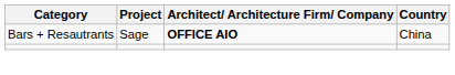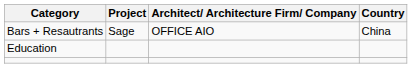 <table class="wikitable">
 <tr>
 <th>Category</th>
 <th>Project</th>
 <th>Architect/ Architecture Firm/ Company</th>
 <th>Country</th>
 </tr>
 <tr>
 <td>Bars + Resautrants</td>
 <td>Sage</td>
-<td><strong>OFFICE AIO</strong></td>
+<td>OFFICE AIO</td>
 <td>China</td>
+</tr>
+<tr>
+<td>Education</td>
+<td></td>
+<td></td>
+<td></td>
 </tr>
 <tr>
 <td></td>
 <td></td>
 <td></td>
 <td></td>
 </tr>
 </table>
